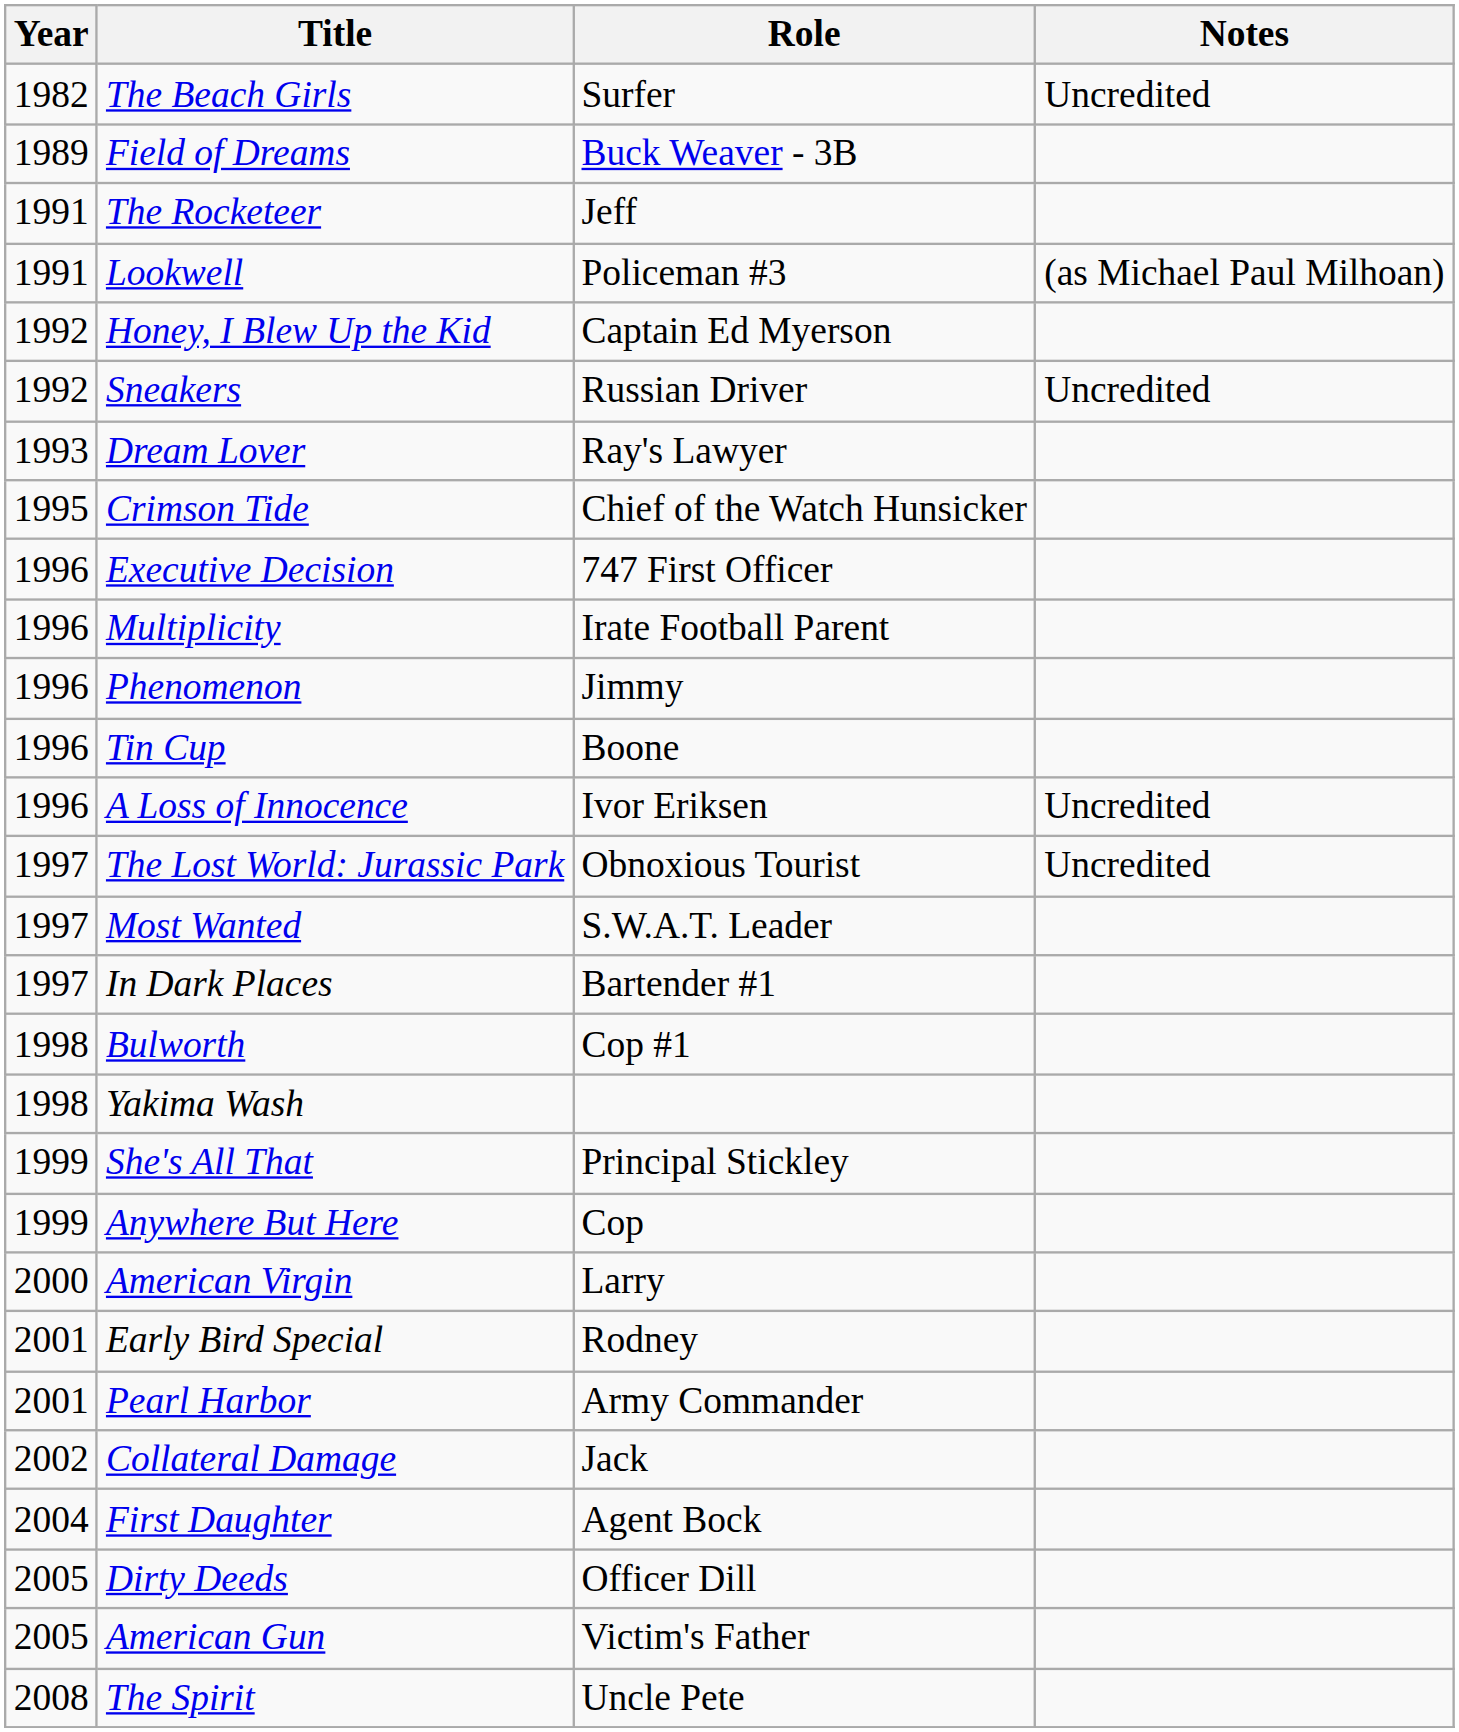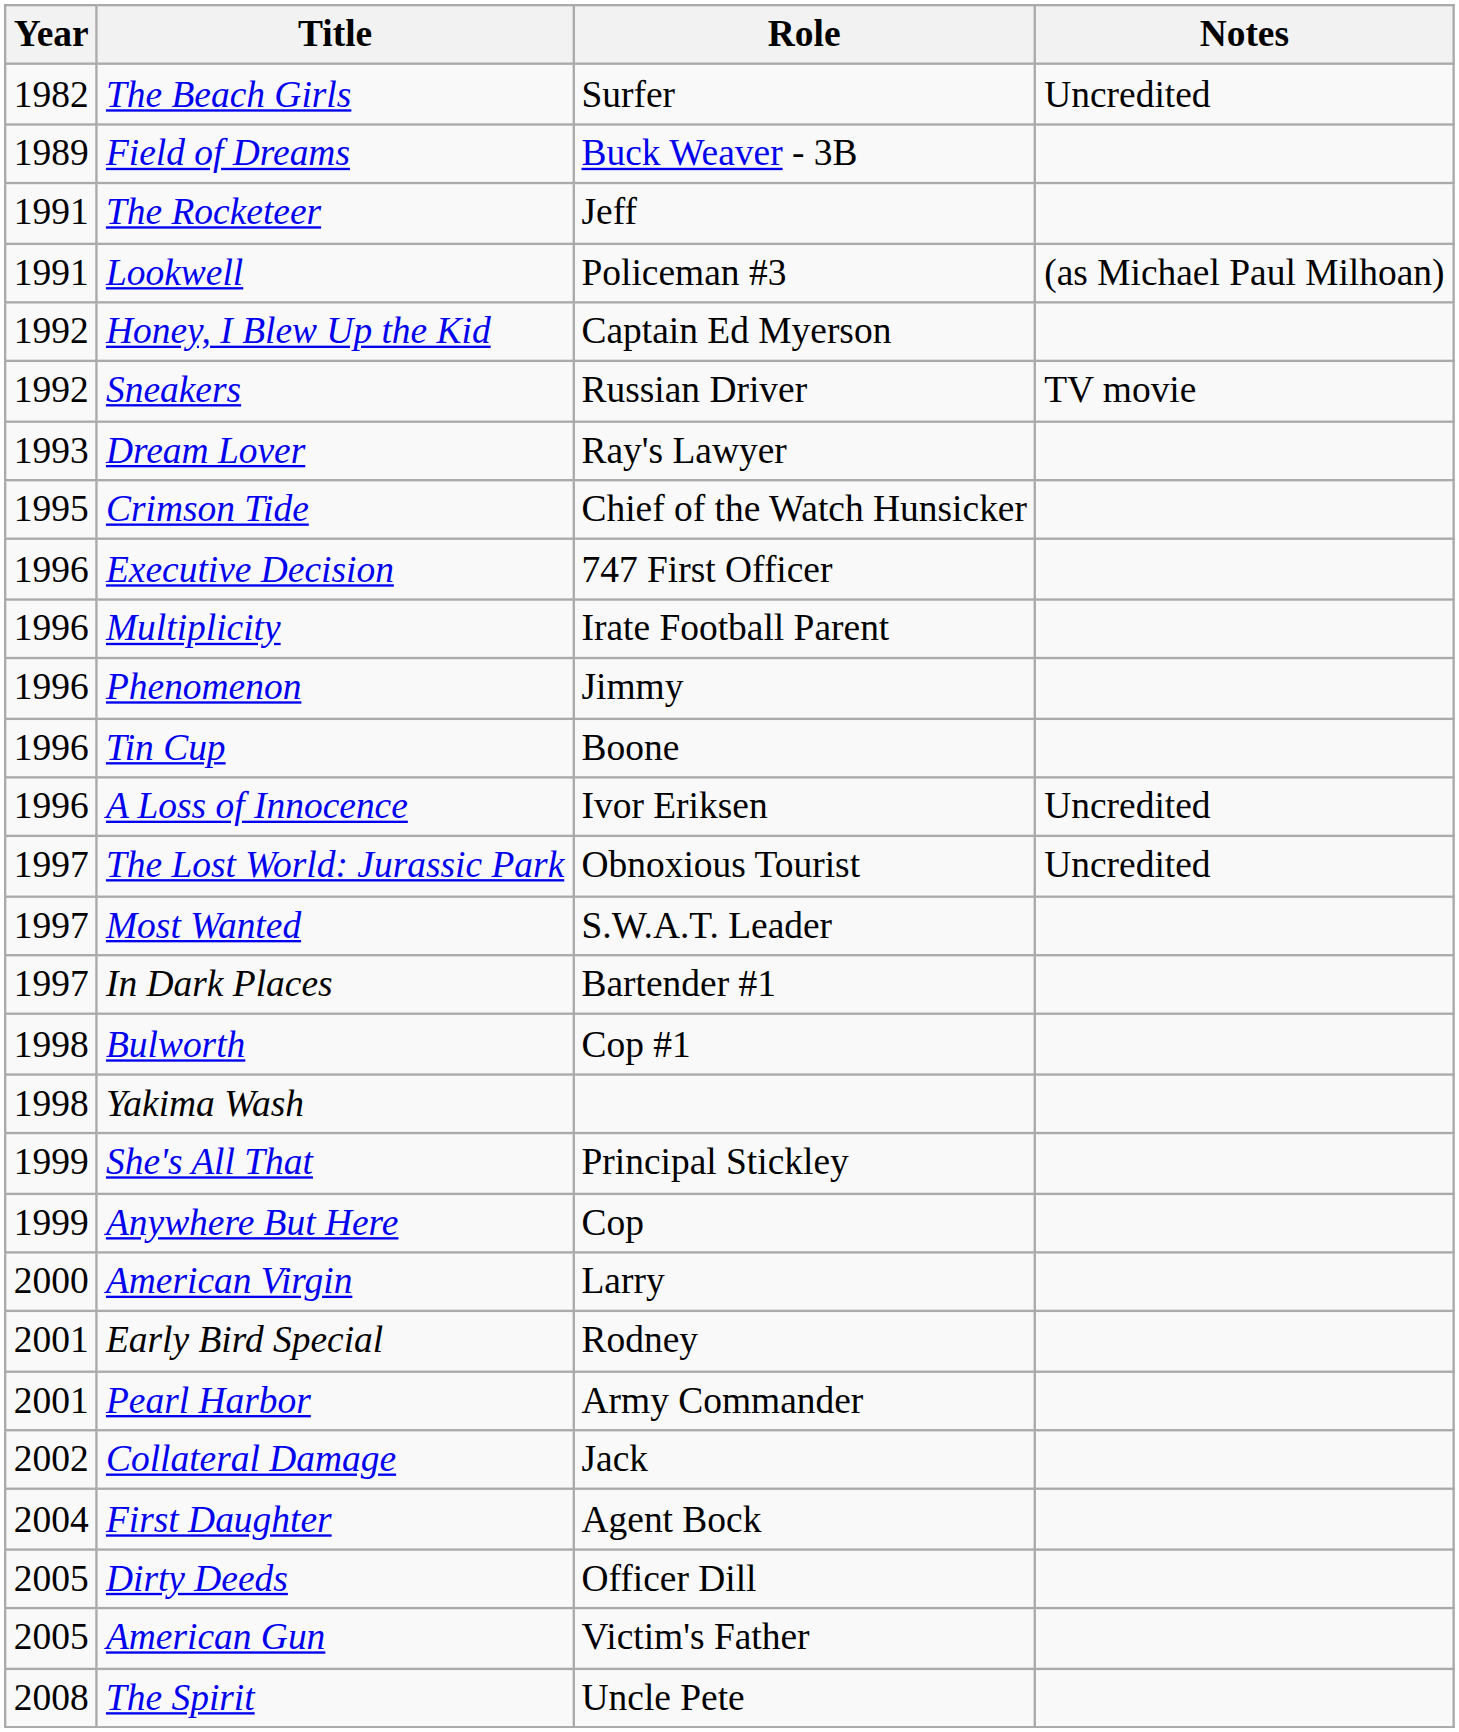 <table class="wikitable sortable">
 <tr>
 <th>Year</th>
 <th>Title</th>
 <th>Role</th>
 <th class="unsortable">Notes</th>
 </tr>
 <tr>
 <td>1982</td>
 <td><em><a href='#'>The Beach Girls</a></em></td>
 <td>Surfer</td>
 <td>Uncredited</td>
 </tr>
 <tr>
 <td>1989</td>
 <td><em><a href='#'>Field of Dreams</a></em></td>
 <td><a href='#'>Buck Weaver</a> - 3B</td>
 <td></td>
 </tr>
 <tr>
 <td>1991</td>
 <td><em><a href='#'>The Rocketeer</a></em></td>
 <td>Jeff</td>
 <td></td>
 </tr>
 <tr>
 <td>1991</td>
 <td><em><a href='#'>Lookwell</a></em></td>
 <td>Policeman #3</td>
 <td>(as Michael Paul Milhoan)</td>
 </tr>
 <tr>
 <td>1992</td>
 <td><em><a href='#'>Honey, I Blew Up the Kid</a></em></td>
 <td>Captain Ed Myerson</td>
 <td></td>
 </tr>
 <tr>
 <td>1992</td>
 <td><em><a href='#'>Sneakers</a></em></td>
 <td>Russian Driver</td>
-<td>Uncredited</td>
+<td>TV movie</td>
 </tr>
 <tr>
 <td>1993</td>
 <td><em><a href='#'>Dream Lover</a></em></td>
 <td>Ray's Lawyer</td>
 <td></td>
 </tr>
 <tr>
 <td>1995</td>
 <td><em><a href='#'>Crimson Tide</a></em></td>
 <td>Chief of the Watch Hunsicker</td>
 <td></td>
 </tr>
 <tr>
 <td>1996</td>
 <td><em><a href='#'>Executive Decision</a></em></td>
 <td>747 First Officer</td>
 <td></td>
 </tr>
 <tr>
 <td>1996</td>
 <td><em><a href='#'>Multiplicity</a></em></td>
 <td>Irate Football Parent</td>
 <td></td>
 </tr>
 <tr>
 <td>1996</td>
 <td><em><a href='#'>Phenomenon</a></em></td>
 <td>Jimmy</td>
 <td></td>
 </tr>
 <tr>
 <td>1996</td>
 <td><em><a href='#'>Tin Cup</a></em></td>
 <td>Boone</td>
 <td></td>
 </tr>
 <tr>
 <td>1996</td>
 <td><em><a href='#'>A Loss of Innocence</a></em></td>
 <td>Ivor Eriksen</td>
 <td>Uncredited</td>
 </tr>
 <tr>
 <td>1997</td>
 <td><em><a href='#'>The Lost World: Jurassic Park</a></em></td>
 <td>Obnoxious Tourist</td>
 <td>Uncredited</td>
 </tr>
 <tr>
 <td>1997</td>
 <td><em><a href='#'>Most Wanted</a></em></td>
 <td>S.W.A.T. Leader</td>
 <td></td>
 </tr>
 <tr>
 <td>1997</td>
 <td><em>In Dark Places</em></td>
 <td>Bartender #1</td>
 <td></td>
 </tr>
 <tr>
 <td>1998</td>
 <td><em><a href='#'>Bulworth</a></em></td>
 <td>Cop #1</td>
 <td></td>
 </tr>
 <tr>
 <td>1998</td>
 <td><em>Yakima Wash</em></td>
 <td></td>
 <td></td>
 </tr>
 <tr>
 <td>1999</td>
 <td><em><a href='#'>She's All That</a></em></td>
 <td>Principal Stickley</td>
 <td></td>
 </tr>
 <tr>
 <td>1999</td>
 <td><em><a href='#'>Anywhere But Here</a></em></td>
 <td>Cop</td>
 <td></td>
 </tr>
 <tr>
 <td>2000</td>
 <td><em><a href='#'>American Virgin</a></em></td>
 <td>Larry</td>
 <td></td>
 </tr>
 <tr>
 <td>2001</td>
 <td><em>Early Bird Special</em></td>
 <td>Rodney</td>
 <td></td>
 </tr>
 <tr>
 <td>2001</td>
 <td><em><a href='#'>Pearl Harbor</a></em></td>
 <td>Army Commander</td>
 <td></td>
 </tr>
 <tr>
 <td>2002</td>
 <td><em><a href='#'>Collateral Damage</a></em></td>
 <td>Jack</td>
 <td></td>
 </tr>
 <tr>
 <td>2004</td>
 <td><em><a href='#'>First Daughter</a></em></td>
 <td>Agent Bock</td>
 <td></td>
 </tr>
 <tr>
 <td>2005</td>
 <td><em><a href='#'>Dirty Deeds</a></em></td>
 <td>Officer Dill</td>
 <td></td>
 </tr>
 <tr>
 <td>2005</td>
 <td><em><a href='#'>American Gun</a></em></td>
 <td>Victim's Father</td>
 <td></td>
 </tr>
 <tr>
 <td>2008</td>
 <td><em><a href='#'>The Spirit</a></em></td>
 <td>Uncle Pete</td>
 <td></td>
 </tr>
 <tr>
 </tr>
 </table>
